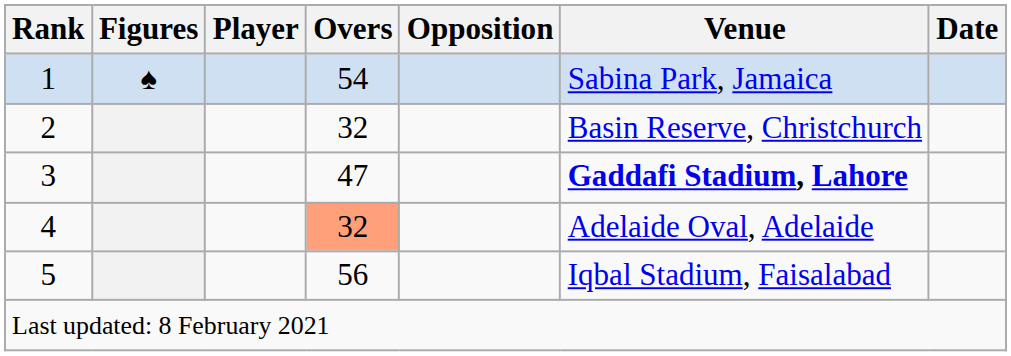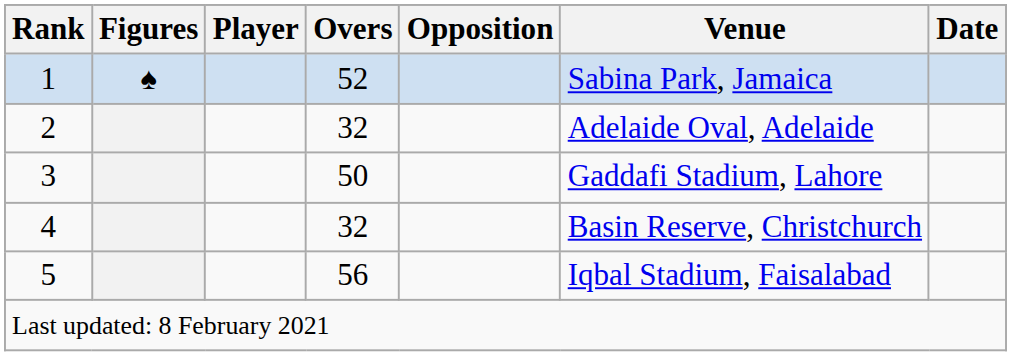 <table class="wikitable plainrowheaders sortable">
 <tr>
 <th scope="col">Rank</th>
 <th scope="col">Figures</th>
 <th scope="col">Player</th>
 <th scope="col">Overs</th>
 <th scope="col">Opposition</th>
 <th scope="col">Venue</th>
 <th scope="col">Date</th>
 </tr>
 <tr bgcolor="#cee0f2">
 <td align=center>1</td>
 <th scope="row" style="background:#cee0f2; text-align:center;"> ♠</th>
 <td></td>
-<td align=center>54</td>
+<td align=center>52</td>
 <td></td>
 <td><a href='#'>Sabina Park</a>, <a href='#'>Jamaica</a></td>
 <td></td>
 </tr>
 <tr>
 <td align=center>2</td>
 <th scope="row" style="text-align:center;"></th>
 <td></td>
 <td align=center>32</td>
 <td></td>
-<td><a href='#'>Basin Reserve</a>, <a href='#'>Christchurch</a></td>
+<td><a href='#'>Adelaide Oval</a>, <a href='#'>Adelaide</a></td>
 <td></td>
 </tr>
 <tr>
 <td align=center>3</td>
 <th scope="row" style="text-align:center;"></th>
 <td></td>
-<td align=center>47</td>
+<td align=center>50</td>
 <td></td>
-<td><strong><a href='#'>Gaddafi Stadium</a>, <a href='#'>Lahore</a></strong></td>
+<td><a href='#'>Gaddafi Stadium</a>, <a href='#'>Lahore</a></td>
 <td></td>
 </tr>
 <tr>
 <td align=center>4</td>
 <th scope="row" style="text-align:center;"></th>
 <td></td>
-<td align=center style="background: lightsalmon;">32</td>
+<td align=center>32</td>
 <td></td>
-<td><a href='#'>Adelaide Oval</a>, <a href='#'>Adelaide</a></td>
+<td><a href='#'>Basin Reserve</a>, <a href='#'>Christchurch</a></td>
 <td></td>
 </tr>
 <tr>
 <td align=center>5</td>
 <th scope="row" style="text-align:center;"></th>
 <td></td>
 <td align=center>56</td>
 <td></td>
 <td><a href='#'>Iqbal Stadium</a>, <a href='#'>Faisalabad</a></td>
 <td></td>
 </tr>
 <tr class=sortbottom>
 <td colspan=7><small>Last updated: 8 February 2021</small></td>
 </tr>
 </table>
